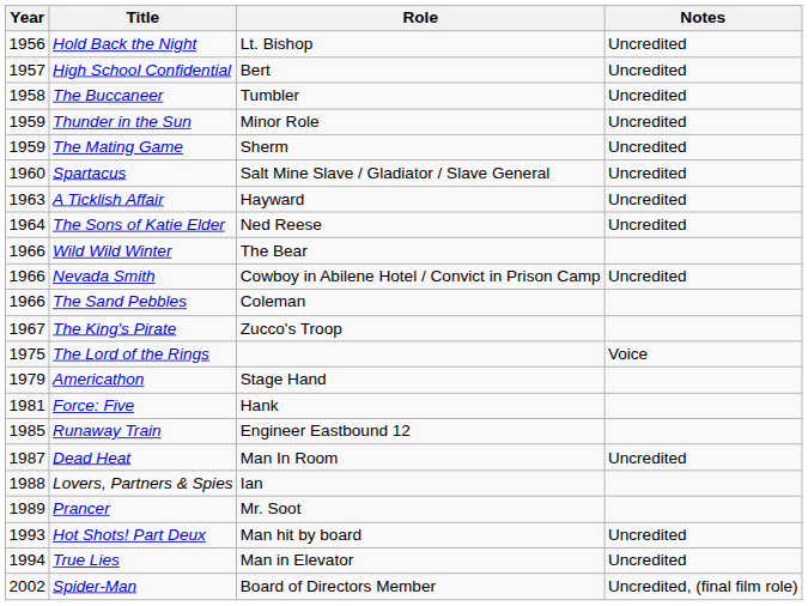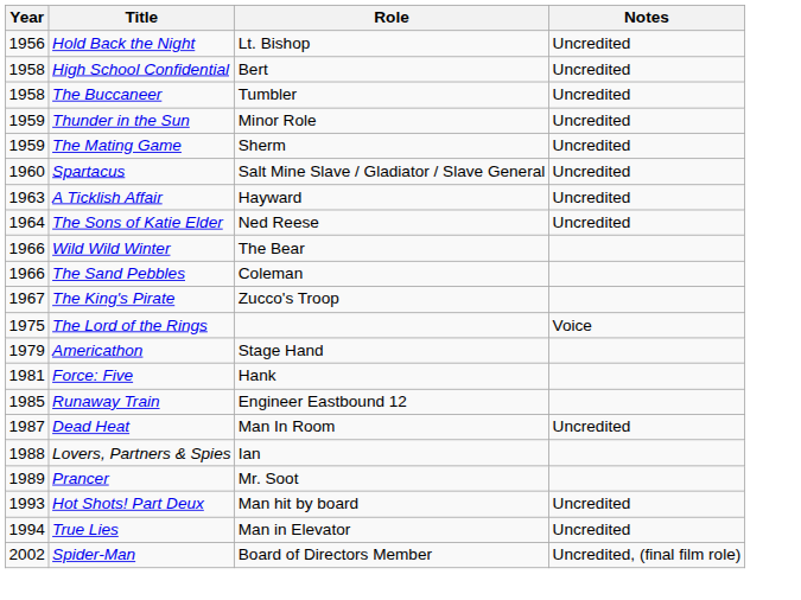 <table class="wikitable">
 <tr>
 <th>Year</th>
 <th>Title</th>
 <th>Role</th>
 <th>Notes</th>
 </tr>
 <tr>
 <td>1956</td>
 <td><em><a href='#'>Hold Back the Night</a></em></td>
 <td>Lt. Bishop</td>
 <td>Uncredited</td>
 </tr>
 <tr>
-<td>1957</td>
+<td>1958</td>
 <td><em><a href='#'>High School Confidential</a></em></td>
 <td>Bert</td>
 <td>Uncredited</td>
 </tr>
 <tr>
 <td>1958</td>
 <td><em><a href='#'>The Buccaneer</a></em></td>
 <td>Tumbler</td>
 <td>Uncredited</td>
 </tr>
 <tr>
 <td>1959</td>
 <td><em><a href='#'>Thunder in the Sun</a></em></td>
 <td>Minor Role</td>
 <td>Uncredited</td>
 </tr>
 <tr>
 <td>1959</td>
 <td><em><a href='#'>The Mating Game</a></em></td>
 <td>Sherm</td>
 <td>Uncredited</td>
 </tr>
 <tr>
 <td>1960</td>
 <td><em><a href='#'>Spartacus</a></em></td>
 <td>Salt Mine Slave / Gladiator / Slave General</td>
 <td>Uncredited</td>
 </tr>
 <tr>
 <td>1963</td>
 <td><em><a href='#'>A Ticklish Affair</a></em></td>
 <td>Hayward</td>
 <td>Uncredited</td>
 </tr>
 <tr>
 <td>1964</td>
 <td><em><a href='#'>The Sons of Katie Elder</a></em></td>
 <td>Ned Reese</td>
 <td>Uncredited</td>
 </tr>
 <tr>
 <td>1966</td>
 <td><em><a href='#'>Wild Wild Winter</a></em></td>
 <td>The Bear</td>
 <td></td>
-</tr>
-<tr>
-<td>1966</td>
-<td><em><a href='#'>Nevada Smith</a></em></td>
-<td>Cowboy in Abilene Hotel / Convict in Prison Camp</td>
-<td>Uncredited</td>
 </tr>
 <tr>
 <td>1966</td>
 <td><em><a href='#'>The Sand Pebbles</a></em></td>
 <td>Coleman</td>
 <td></td>
 </tr>
 <tr>
 <td>1967</td>
 <td><em><a href='#'>The King's Pirate</a></em></td>
 <td>Zucco's Troop</td>
 <td></td>
 </tr>
 <tr>
 <td>1975</td>
 <td><em><a href='#'>The Lord of the Rings</a></em></td>
 <td></td>
 <td>Voice</td>
 </tr>
 <tr>
 <td>1979</td>
 <td><em><a href='#'>Americathon</a></em></td>
 <td>Stage Hand</td>
 <td></td>
 </tr>
 <tr>
 <td>1981</td>
 <td><em><a href='#'>Force: Five</a></em></td>
 <td>Hank</td>
 <td></td>
 </tr>
 <tr>
 <td>1985</td>
 <td><em><a href='#'>Runaway Train</a></em></td>
 <td>Engineer Eastbound 12</td>
 <td></td>
 </tr>
 <tr>
 <td>1987</td>
 <td><em><a href='#'>Dead Heat</a></em></td>
 <td>Man In Room</td>
 <td>Uncredited</td>
 </tr>
 <tr>
 <td>1988</td>
 <td><em>Lovers, Partners & Spies</em></td>
 <td>Ian</td>
 <td></td>
 </tr>
 <tr>
 <td>1989</td>
 <td><em><a href='#'>Prancer</a></em></td>
 <td>Mr. Soot</td>
 <td></td>
 </tr>
 <tr>
 <td>1993</td>
 <td><em><a href='#'>Hot Shots! Part Deux</a></em></td>
 <td>Man hit by board</td>
 <td>Uncredited</td>
 </tr>
 <tr>
 <td>1994</td>
 <td><em><a href='#'>True Lies</a></em></td>
 <td>Man in Elevator</td>
 <td>Uncredited</td>
 </tr>
 <tr>
 <td>2002</td>
 <td><em><a href='#'>Spider-Man</a></em></td>
 <td>Board of Directors Member</td>
 <td>Uncredited, (final film role)</td>
 </tr>
 </table>
